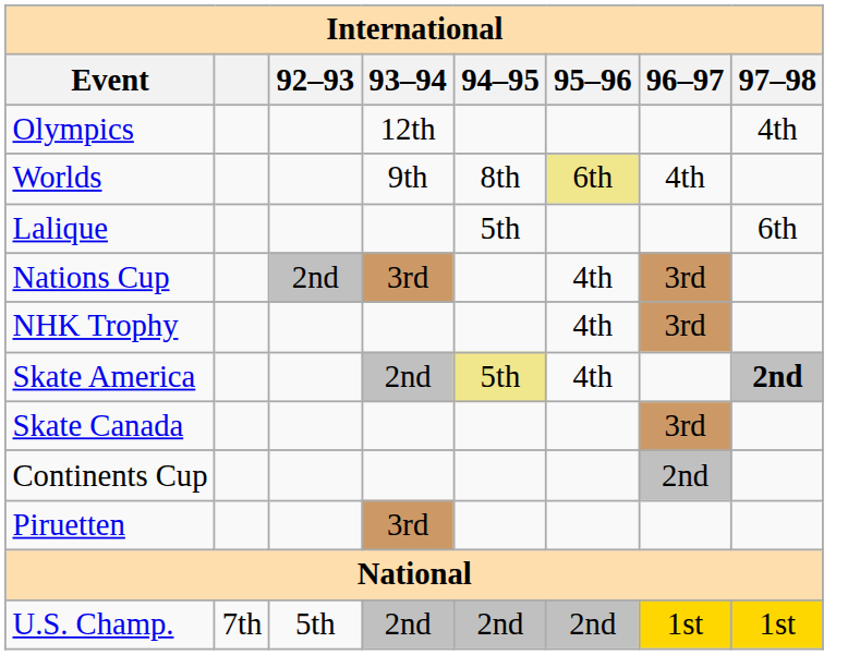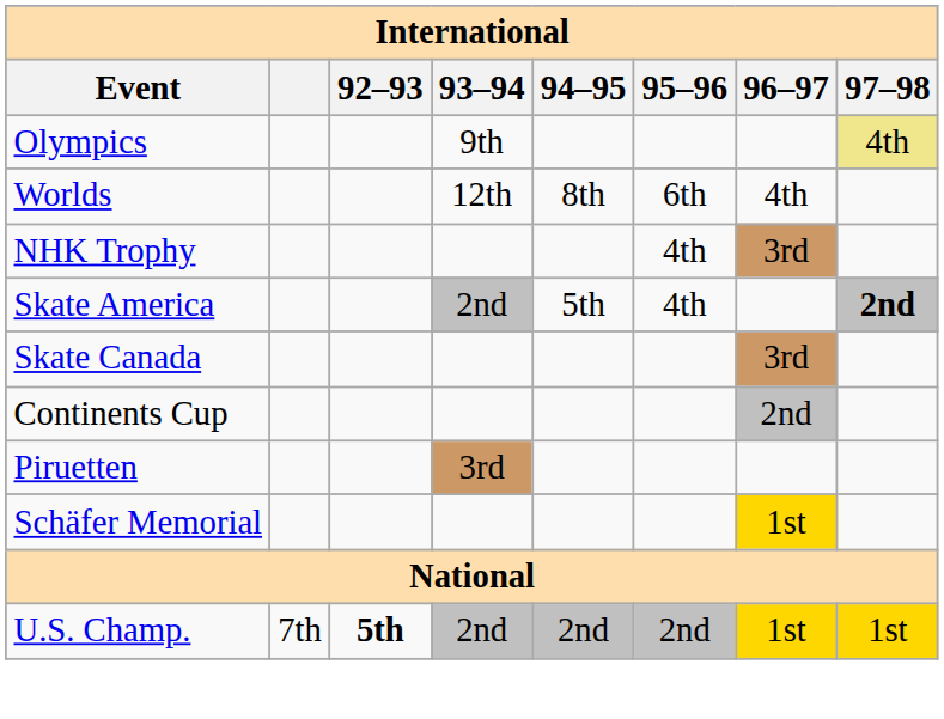 <table class="wikitable" style="text-align:center">
 <tr>
 <th style="background-color: #ffdead; " colspan=8 align=center>International</th>
 </tr>
 <tr>
 <th>Event</th>
 <th></th>
 <th>92–93</th>
 <th>93–94</th>
 <th>94–95</th>
 <th>95–96</th>
 <th>96–97</th>
 <th>97–98</th>
 </tr>
 <tr>
 <td align=left><a href='#'>Olympics</a></td>
 <td></td>
 <td></td>
-<td>12th</td>
+<td>9th</td>
 <td></td>
 <td></td>
 <td></td>
-<td>4th</td>
+<td style="background: khaki;">4th</td>
 </tr>
 <tr>
 <td align=left><a href='#'>Worlds</a></td>
 <td></td>
 <td></td>
-<td>9th</td>
+<td>12th</td>
 <td>8th</td>
-<td style="background: khaki;">6th</td>
+<td>6th</td>
 <td>4th</td>
-<td></td>
-</tr>
-<tr>
-<td align=left> <a href='#'>Lalique</a></td>
-<td></td>
-<td></td>
-<td></td>
-<td>5th</td>
-<td></td>
-<td></td>
-<td>6th</td>
-</tr>
-<tr>
-<td align=left> <a href='#'>Nations Cup</a></td>
-<td></td>
-<td bgcolor=silver>2nd</td>
-<td bgcolor=cc9966>3rd</td>
-<td></td>
-<td>4th</td>
-<td bgcolor=cc9966>3rd</td>
 <td></td>
 </tr>
 <tr>
 <td align=left> <a href='#'>NHK Trophy</a></td>
 <td></td>
 <td></td>
 <td></td>
 <td></td>
 <td>4th</td>
 <td bgcolor=cc9966>3rd</td>
 <td></td>
 </tr>
 <tr>
 <td align=left> <a href='#'>Skate America</a></td>
 <td></td>
 <td></td>
 <td bgcolor=silver>2nd</td>
-<td style="background: khaki;">5th</td>
+<td>5th</td>
 <td>4th</td>
 <td></td>
 <td bgcolor=silver><strong>2nd</strong></td>
 </tr>
 <tr>
 <td align=left> <a href='#'>Skate Canada</a></td>
 <td></td>
 <td></td>
 <td></td>
 <td></td>
 <td></td>
 <td bgcolor=cc9966>3rd</td>
 <td></td>
 </tr>
 <tr>
 <td align=left>Continents Cup</td>
 <td></td>
 <td></td>
 <td></td>
 <td></td>
 <td></td>
 <td bgcolor=silver>2nd</td>
 <td></td>
 </tr>
 <tr>
 <td align=left><a href='#'>Piruetten</a></td>
 <td></td>
 <td></td>
 <td bgcolor=cc9966>3rd</td>
 <td></td>
 <td></td>
 <td></td>
 <td></td>
 </tr>
 <tr>
+<td align=left><a href='#'>Schäfer Memorial</a></td>
+<td></td>
+<td></td>
+<td></td>
+<td></td>
+<td></td>
+<td bgcolor=gold>1st</td>
+<td></td>
+</tr>
+<tr>
 <th style="background-color: #ffdead; " colspan=8 align=center>National</th>
 </tr>
 <tr>
 <td align=left><a href='#'>U.S. Champ.</a></td>
 <td>7th</td>
-<td>5th</td>
+<td><strong>5th</strong></td>
 <td bgcolor=silver>2nd</td>
 <td bgcolor=silver>2nd</td>
 <td bgcolor=silver>2nd</td>
 <td bgcolor=gold>1st</td>
 <td bgcolor=gold>1st</td>
 </tr>
 </table>
